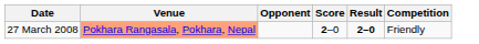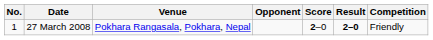 <table class="wikitable plainrowheaders sortable">
 <tr>
+<th scope="col">No.</th>
 <th scope="col">Date</th>
 <th scope="col">Venue</th>
 <th scope="col">Opponent</th>
 <th scope="col">Score</th>
 <th scope="col">Result</th>
 <th scope="col">Competition</th>
 </tr>
 <tr>
+<td align="center">1</td>
 <td>27 March 2008</td>
-<td style="background: lightsalmon;"><a href='#'>Pokhara Rangasala</a>, <a href='#'>Pokhara</a>, <a href='#'>Nepal</a></td>
+<td><a href='#'>Pokhara Rangasala</a>, <a href='#'>Pokhara</a>, <a href='#'>Nepal</a></td>
 <td></td>
 <td align="center"><strong>2</strong>–0</td>
 <td align="center"><strong>2–0</strong></td>
 <td>Friendly</td>
 </tr>
 </table>
